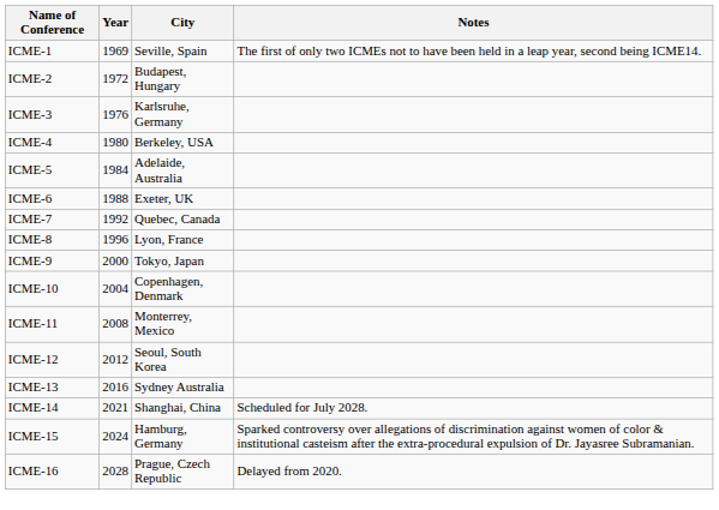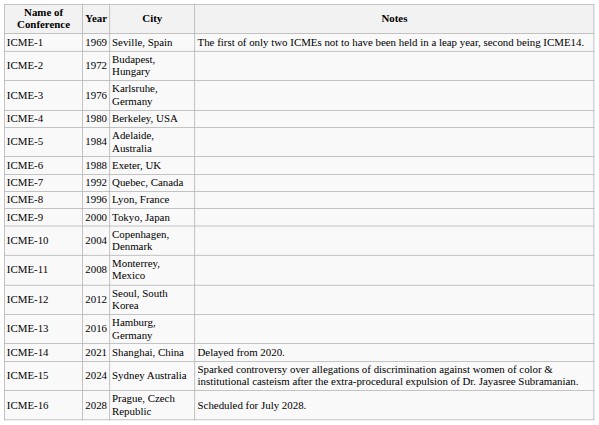 <table class="wikitable">
 <tr>
 <th>Name of Conference</th>
 <th>Year</th>
 <th>City</th>
 <th>Notes</th>
 </tr>
 <tr>
 <td>ICME-1</td>
 <td>1969</td>
 <td>Seville, Spain</td>
 <td>The first of only two ICMEs not to have been held in a leap year, second being ICME14.</td>
 </tr>
 <tr>
 <td>ICME-2</td>
 <td>1972</td>
 <td>Budapest, Hungary</td>
 <td></td>
 </tr>
 <tr>
 <td>ICME-3</td>
 <td>1976</td>
 <td>Karlsruhe, Germany</td>
 <td></td>
 </tr>
 <tr>
 <td>ICME-4</td>
 <td>1980</td>
 <td>Berkeley, USA</td>
 <td></td>
 </tr>
 <tr>
 <td>ICME-5</td>
 <td>1984</td>
 <td>Adelaide, Australia</td>
 <td></td>
 </tr>
 <tr>
 <td>ICME-6</td>
 <td>1988</td>
 <td>Exeter, UK</td>
 <td></td>
 </tr>
 <tr>
 <td>ICME-7</td>
 <td>1992</td>
 <td>Quebec, Canada</td>
 <td></td>
 </tr>
 <tr>
 <td>ICME-8</td>
 <td>1996</td>
 <td>Lyon, France</td>
 <td></td>
 </tr>
 <tr>
 <td>ICME-9</td>
 <td>2000</td>
 <td>Tokyo, Japan</td>
 <td></td>
 </tr>
 <tr>
 <td>ICME-10</td>
 <td>2004</td>
 <td>Copenhagen, Denmark</td>
 <td></td>
 </tr>
 <tr>
 <td>ICME-11</td>
 <td>2008</td>
 <td>Monterrey, Mexico</td>
 <td></td>
 </tr>
 <tr>
 <td>ICME-12</td>
 <td>2012</td>
 <td>Seoul, South Korea</td>
 <td></td>
 </tr>
 <tr>
 <td>ICME-13</td>
 <td>2016</td>
-<td>Sydney Australia</td>
+<td>Hamburg, Germany</td>
 <td></td>
 </tr>
 <tr>
 <td>ICME-14</td>
 <td>2021</td>
 <td>Shanghai, China</td>
-<td>Scheduled for July 2028.</td>
+<td>Delayed from 2020.</td>
 </tr>
 <tr>
 <td>ICME-15</td>
 <td>2024</td>
-<td>Hamburg, Germany</td>
+<td>Sydney Australia</td>
 <td>Sparked controversy over allegations of discrimination against women of color & institutional casteism after the extra-procedural expulsion of Dr. Jayasree Subramanian.</td>
 </tr>
 <tr>
 <td>ICME-16</td>
 <td>2028</td>
 <td>Prague, Czech Republic</td>
-<td>Delayed from 2020.</td>
+<td>Scheduled for July 2028.</td>
 </tr>
 </table>
